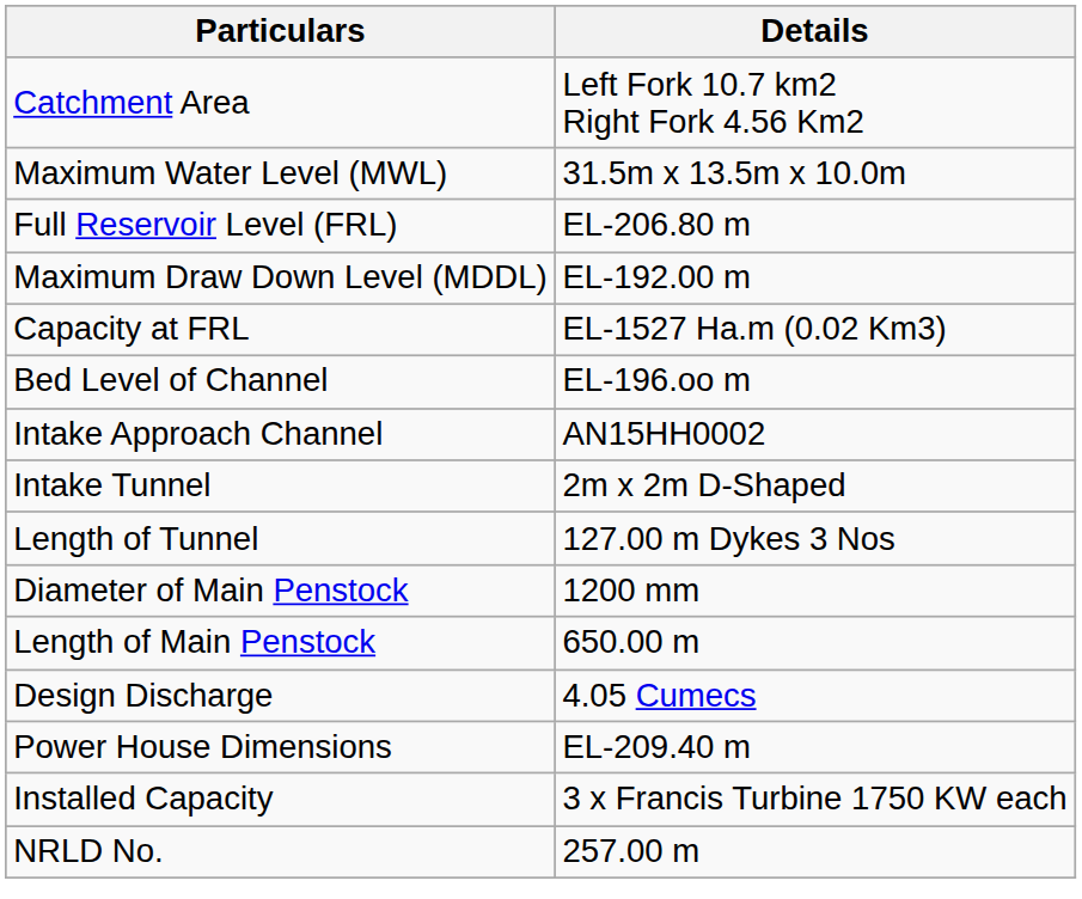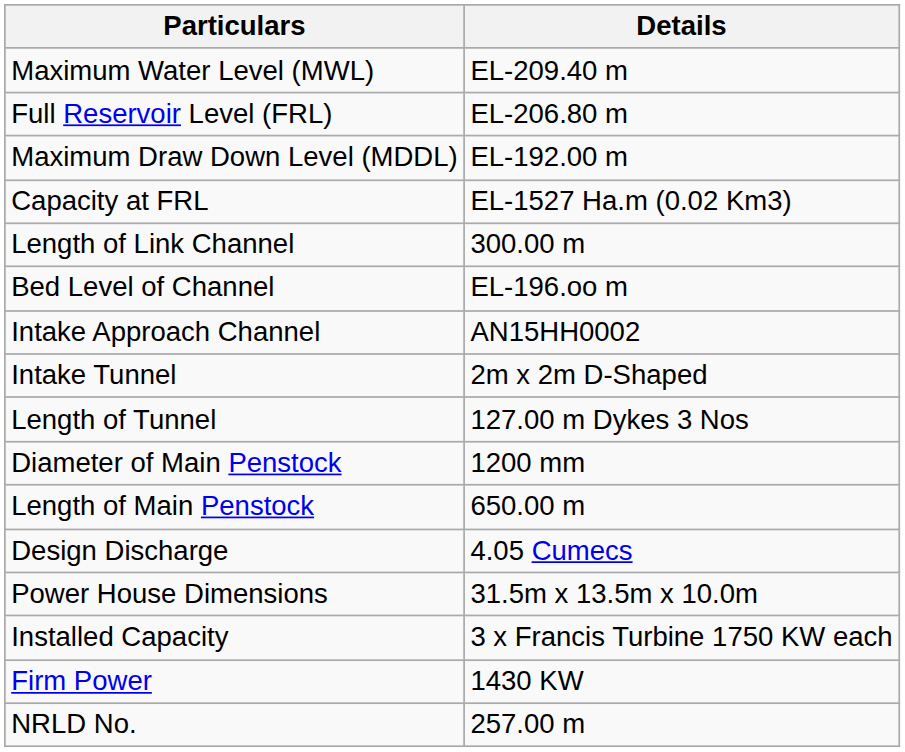 <table class="wikitable">
 <tr>
 <th>Particulars</th>
 <th>Details</th>
 </tr>
 <tr>
-<td><a href='#'>Catchment</a> Area</td>
-<td>Left Fork 10.7 km2<br>Right Fork 4.56 Km2</td>
-</tr>
-<tr>
 <td>Maximum Water Level (MWL)</td>
-<td>31.5m x 13.5m x 10.0m</td>
+<td>EL-209.40 m</td>
 </tr>
 <tr>
 <td>Full <a href='#'>Reservoir</a> Level (FRL)</td>
 <td>EL-206.80 m</td>
 </tr>
 <tr>
 <td>Maximum Draw Down Level (MDDL)</td>
 <td>EL-192.00 m</td>
 </tr>
 <tr>
 <td>Capacity at FRL</td>
 <td>EL-1527 Ha.m (0.02 Km3)</td>
+</tr>
+<tr>
+<td>Length of Link Channel</td>
+<td>300.00 m</td>
 </tr>
 <tr>
 <td>Bed Level of Channel</td>
 <td>EL-196.oo m</td>
 </tr>
 <tr>
 <td>Intake Approach Channel</td>
 <td>AN15HH0002</td>
 </tr>
 <tr>
 <td>Intake Tunnel</td>
 <td>2m x 2m D-Shaped</td>
 </tr>
 <tr>
 <td>Length of Tunnel</td>
 <td>127.00 m Dykes 3 Nos</td>
 </tr>
 <tr>
 <td>Diameter of Main <a href='#'>Penstock</a></td>
 <td>1200 mm</td>
 </tr>
 <tr>
 <td>Length of Main <a href='#'>Penstock</a></td>
 <td>650.00 m</td>
 </tr>
 <tr>
 <td>Design Discharge</td>
 <td>4.05 <a href='#'>Cumecs</a></td>
 </tr>
 <tr>
 <td>Power House Dimensions</td>
-<td>EL-209.40 m</td>
+<td>31.5m x 13.5m x 10.0m</td>
 </tr>
 <tr>
 <td>Installed Capacity</td>
 <td>3 x Francis Turbine 1750 KW each</td>
 </tr>
 <tr>
+<td><a href='#'>Firm Power</a></td>
+<td>1430 KW</td>
+</tr>
+<tr>
 <td>NRLD No.</td>
 <td>257.00 m</td>
 </tr>
 </table>
